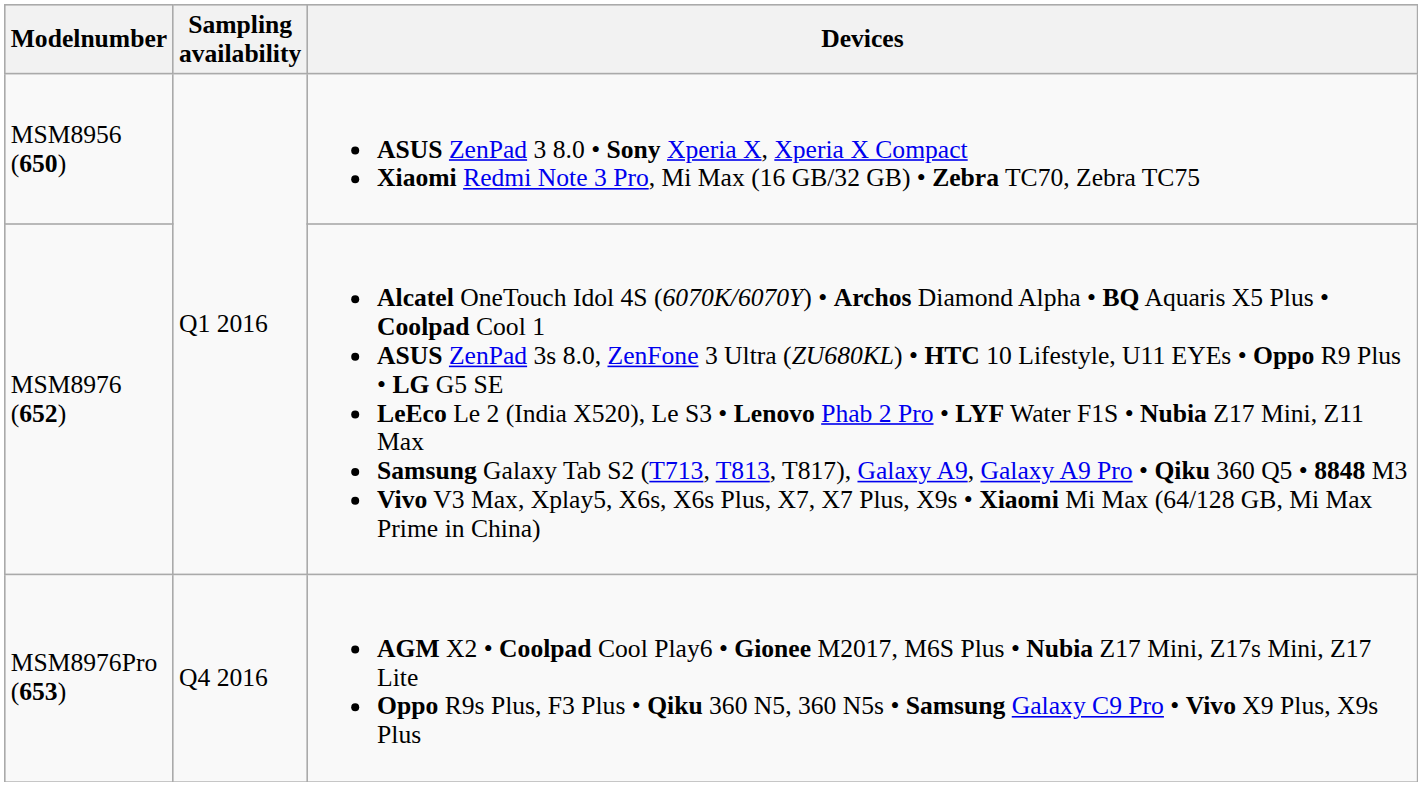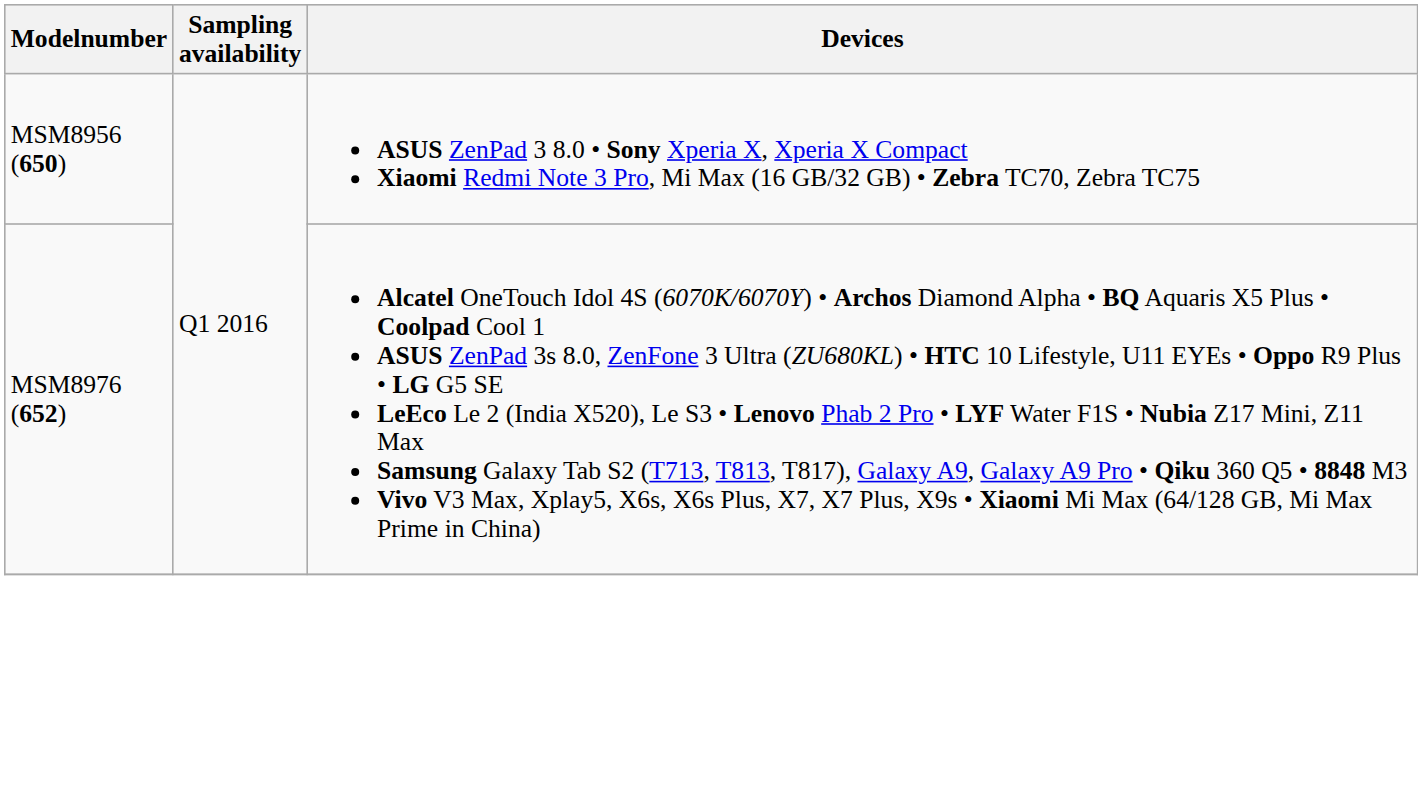 <table class="wikitable" style="width:100%">
 <tr>
 <th>Modelnumber</th>
 <th>Sampling<br>availability</th>
 <th>Devices</th>
 </tr>
 <tr>
 <td>MSM8956<br>(<strong>650</strong>)</td>
 <td rowspan="2">Q1 2016</td>
 <td><br><ul><li><strong>ASUS</strong> <a href='#'>ZenPad</a> 3 8.0 • <strong>Sony</strong> <a href='#'>Xperia X</a>, <a href='#'>Xperia X Compact</a></li><li><strong>Xiaomi</strong> <a href='#'>Redmi Note 3 Pro</a>, Mi Max (16 GB/32 GB) • <strong>Zebra</strong> TC70, Zebra TC75</li></ul></td>
 </tr>
 <tr>
 <td>MSM8976<br>(<strong>652</strong>)</td>
 <td><br><ul><li><strong>Alcatel</strong> OneTouch Idol 4S (<em>6070K/6070Y</em>) • <strong>Archos</strong> Diamond Alpha • <strong>BQ</strong> Aquaris X5 Plus • <strong>Coolpad</strong> Cool 1</li><li><strong>ASUS</strong> <a href='#'>ZenPad</a> 3s 8.0, <a href='#'>ZenFone</a> 3 Ultra (<em>ZU680KL</em>) • <strong>HTC</strong> 10 Lifestyle, U11 EYEs • <strong>Oppo</strong> R9 Plus • <strong>LG</strong> G5 SE</li><li><strong>LeEco</strong> Le 2 (India X520), Le S3 • <strong>Lenovo</strong> <a href='#'>Phab 2 Pro</a> • <strong>LYF</strong> Water F1S • <strong>Nubia</strong> Z17 Mini, Z11 Max</li><li><strong>Samsung</strong> Galaxy Tab S2 (<a href='#'>T713</a>, <a href='#'>T813</a>, T817), <a href='#'>Galaxy A9</a>, <a href='#'>Galaxy A9 Pro</a> • <strong>Qiku</strong> 360 Q5 • <strong>8848</strong> M3</li><li><strong>Vivo</strong> V3 Max, Xplay5, X6s, X6s Plus, X7, X7 Plus, X9s • <strong>Xiaomi</strong> Mi Max (64/128 GB, Mi Max Prime in China)</li></ul></td>
 </tr>
 <tr>
-<td>MSM8976Pro<br>(<strong>653</strong>)</td>
-<td>Q4 2016</td>
-<td><br><ul><li><strong>AGM</strong> X2 • <strong>Coolpad</strong> Cool Play6 • <strong>Gionee</strong> M2017, M6S Plus • <strong>Nubia</strong> Z17 Mini, Z17s Mini, Z17 Lite</li><li><strong>Oppo</strong> R9s Plus, F3 Plus • <strong>Qiku</strong> 360 N5, 360 N5s • <strong>Samsung</strong> <a href='#'>Galaxy C9 Pro</a> • <strong>Vivo</strong> X9 Plus, X9s Plus</li></ul></td>
-</tr>
-<tr>
 </tr>
 </table>
